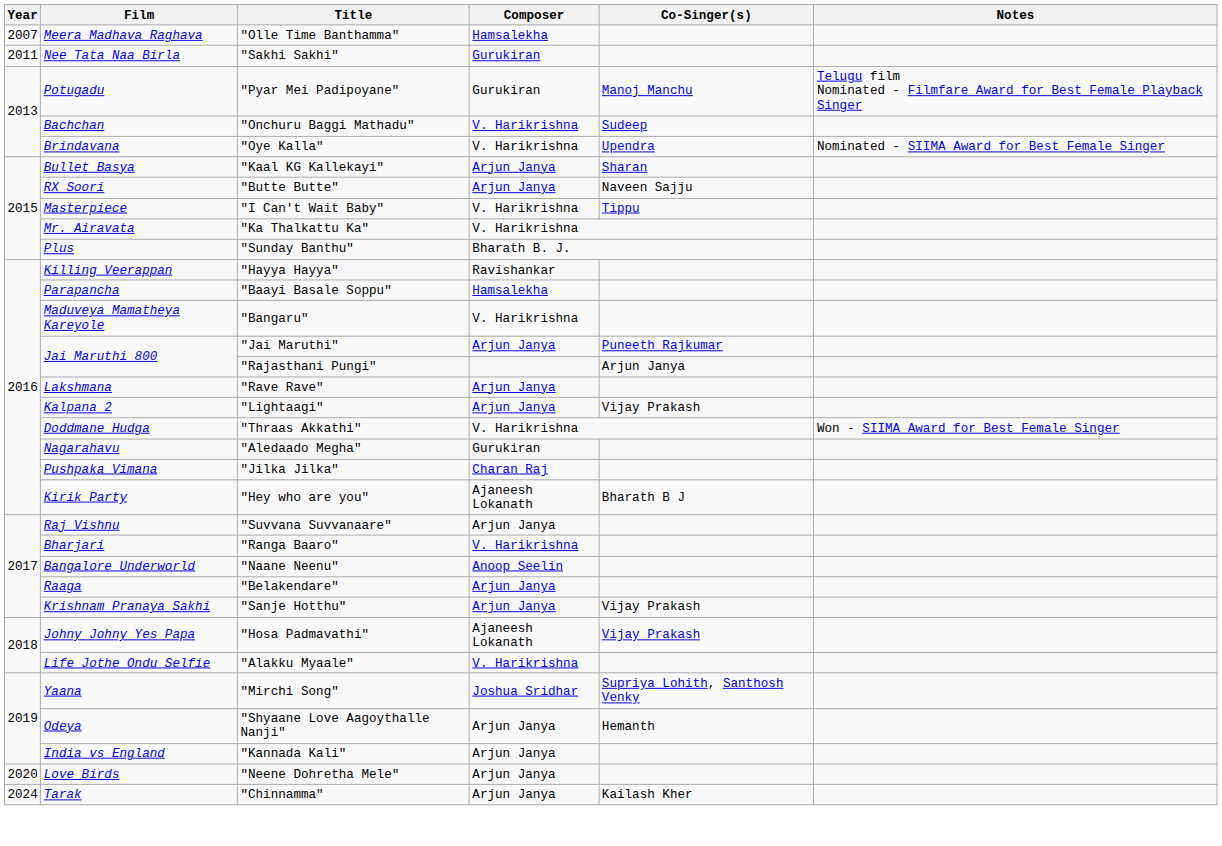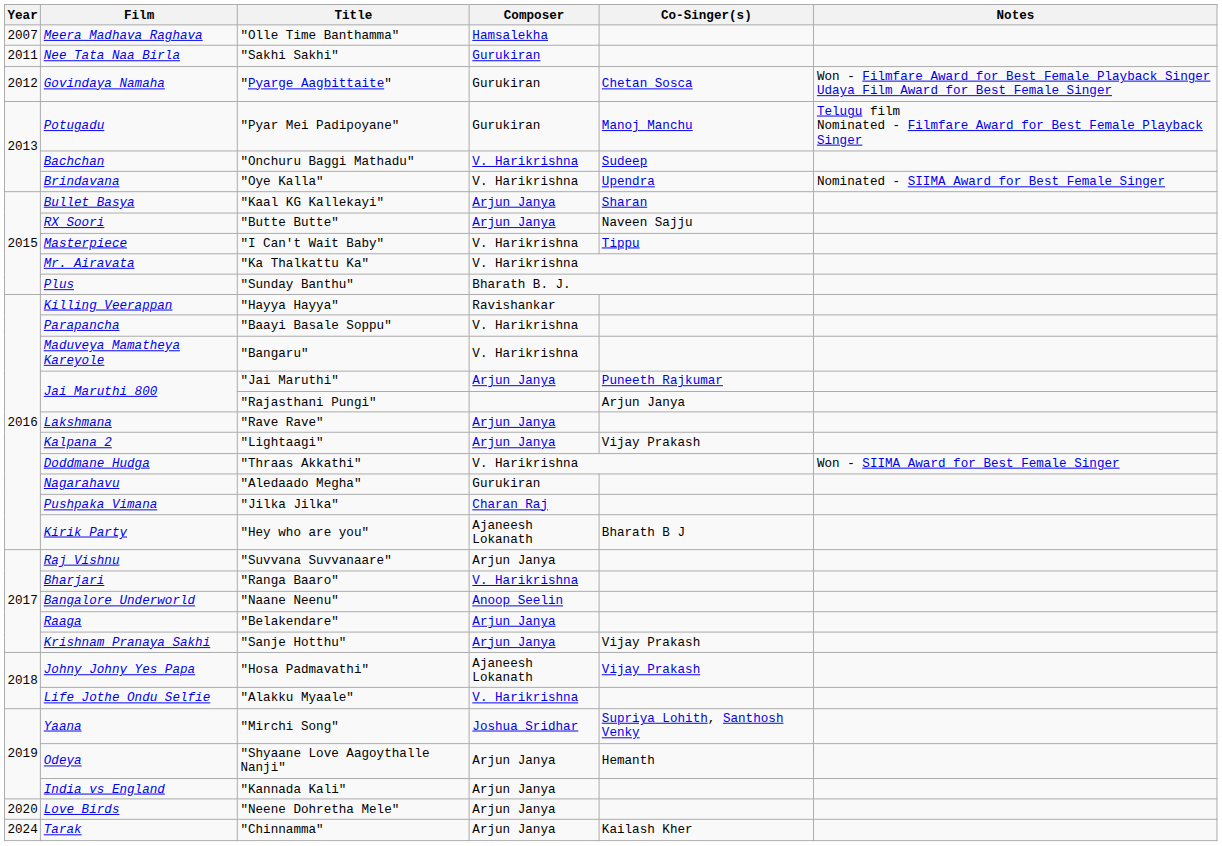 <table class="wikitable sortable">
 <tr>
 <th>Year</th>
 <th>Film</th>
 <th>Title</th>
 <th>Composer</th>
 <th>Co-Singer(s)</th>
 <th>Notes</th>
 </tr>
 <tr>
 <td>2007</td>
 <td><em><a href='#'>Meera Madhava Raghava</a></em></td>
 <td>"Olle Time Banthamma"</td>
 <td><a href='#'>Hamsalekha</a></td>
 <td></td>
 <td></td>
 </tr>
 <tr>
 <td>2011</td>
 <td><em><a href='#'>Nee Tata Naa Birla</a></em></td>
 <td>"Sakhi Sakhi"</td>
 <td><a href='#'>Gurukiran</a></td>
 <td></td>
 <td></td>
+</tr>
+<tr>
+<td>2012</td>
+<td><em><a href='#'>Govindaya Namaha</a></em></td>
+<td>"<a href='#'>Pyarge Aagbittaite</a>"</td>
+<td>Gurukiran</td>
+<td><a href='#'>Chetan Sosca</a></td>
+<td>Won - <a href='#'>Filmfare Award for Best Female Playback Singer</a> <br> <a href='#'>Udaya Film Award for Best Female Singer</a></td>
 </tr>
 <tr>
 <td rowspan="3">2013</td>
 <td><em><a href='#'>Potugadu</a></em></td>
 <td>"Pyar Mei Padipoyane"</td>
 <td>Gurukiran</td>
 <td><a href='#'>Manoj Manchu</a></td>
 <td><a href='#'>Telugu</a> film <br> Nominated - <a href='#'>Filmfare Award for Best Female Playback Singer</a></td>
 </tr>
 <tr>
 <td><em><a href='#'>Bachchan</a></em></td>
 <td>"Onchuru Baggi Mathadu"</td>
 <td><a href='#'>V. Harikrishna</a></td>
 <td><a href='#'>Sudeep</a></td>
 <td></td>
 </tr>
 <tr>
 <td><em><a href='#'>Brindavana</a></em></td>
 <td>"Oye Kalla"</td>
 <td>V. Harikrishna</td>
 <td><a href='#'>Upendra</a></td>
 <td>Nominated - <a href='#'>SIIMA Award for Best Female Singer</a></td>
 </tr>
 <tr>
 <td rowspan="5">2015</td>
 <td><em><a href='#'>Bullet Basya</a></em></td>
 <td>"Kaal KG Kallekayi"</td>
 <td><a href='#'>Arjun Janya</a></td>
 <td><a href='#'>Sharan</a></td>
 <td></td>
 </tr>
 <tr>
 <td><em><a href='#'>RX Soori</a></em></td>
 <td>"Butte Butte"</td>
 <td><a href='#'>Arjun Janya</a></td>
 <td>Naveen Sajju</td>
 <td></td>
 </tr>
 <tr>
 <td><em><a href='#'>Masterpiece</a></em></td>
 <td>"I Can't Wait Baby"</td>
 <td>V. Harikrishna</td>
 <td><a href='#'>Tippu</a></td>
 <td></td>
 </tr>
 <tr>
 <td><em><a href='#'>Mr. Airavata</a></em></td>
 <td>"Ka Thalkattu Ka"</td>
 <td colspan="2">V. Harikrishna</td>
 <td></td>
 </tr>
 <tr>
 <td><em><a href='#'>Plus</a></em></td>
 <td>"Sunday Banthu"</td>
 <td colspan="2">Bharath B. J.</td>
 <td></td>
 </tr>
 <tr>
 <td rowspan="11">2016</td>
 <td><em><a href='#'>Killing Veerappan</a></em></td>
 <td>"Hayya Hayya"</td>
 <td>Ravishankar</td>
 <td></td>
 <td></td>
 </tr>
 <tr>
 <td><em><a href='#'>Parapancha</a></em></td>
 <td>"Baayi Basale Soppu"</td>
-<td><a href='#'>Hamsalekha</a></td>
+<td>V. Harikrishna</td>
 <td></td>
 <td></td>
 </tr>
 <tr>
 <td><em><a href='#'>Maduveya Mamatheya Kareyole</a></em></td>
 <td>"Bangaru"</td>
 <td>V. Harikrishna</td>
 <td></td>
 <td></td>
 </tr>
 <tr>
 <td rowspan="2"><em><a href='#'>Jai Maruthi 800</a></em></td>
 <td>"Jai Maruthi"</td>
 <td><a href='#'>Arjun Janya</a></td>
 <td><a href='#'>Puneeth Rajkumar</a></td>
 <td></td>
 </tr>
 <tr>
 <td>"Rajasthani Pungi"</td>
 <td></td>
 <td>Arjun Janya</td>
 <td></td>
 </tr>
 <tr>
 <td><em><a href='#'>Lakshmana</a></em></td>
 <td>"Rave Rave"</td>
 <td><a href='#'>Arjun Janya</a></td>
 <td></td>
 <td></td>
 </tr>
 <tr>
 <td><em><a href='#'>Kalpana 2</a></em></td>
 <td>"Lightaagi"</td>
 <td><a href='#'>Arjun Janya</a></td>
 <td>Vijay Prakash</td>
 <td></td>
 </tr>
 <tr>
 <td><em><a href='#'>Doddmane Hudga</a></em></td>
 <td>"Thraas Akkathi"</td>
 <td colspan="2">V. Harikrishna</td>
 <td>Won - <a href='#'>SIIMA Award for Best Female Singer</a></td>
 </tr>
 <tr>
 <td><em><a href='#'>Nagarahavu</a></em></td>
 <td>"Aledaado Megha"</td>
 <td>Gurukiran</td>
 <td></td>
 <td></td>
 </tr>
 <tr>
 <td><em><a href='#'>Pushpaka Vimana</a></em></td>
 <td>"Jilka Jilka"</td>
 <td><a href='#'>Charan Raj</a></td>
 <td></td>
 <td></td>
 </tr>
 <tr>
 <td><em><a href='#'>Kirik Party</a></em></td>
 <td>"Hey who are you"</td>
 <td>Ajaneesh Lokanath</td>
 <td>Bharath B J</td>
 <td></td>
 </tr>
 <tr>
 <td rowspan="5">2017</td>
 <td><em><a href='#'>Raj Vishnu</a></em></td>
 <td>"Suvvana Suvvanaare"</td>
 <td>Arjun Janya</td>
 <td></td>
 <td></td>
 </tr>
 <tr>
 <td><em><a href='#'>Bharjari</a></em></td>
 <td>"Ranga Baaro"</td>
 <td><a href='#'>V. Harikrishna</a></td>
 <td></td>
 <td></td>
 </tr>
 <tr>
 <td><em><a href='#'>Bangalore Underworld</a></em></td>
 <td>"Naane Neenu"</td>
 <td><a href='#'>Anoop Seelin</a></td>
 <td></td>
 <td></td>
 </tr>
 <tr>
 <td><em><a href='#'>Raaga</a></em></td>
 <td>"Belakendare"</td>
 <td><a href='#'>Arjun Janya</a></td>
 <td></td>
 <td></td>
 </tr>
 <tr>
 <td><em><a href='#'>Krishnam Pranaya Sakhi</a></em></td>
 <td>"Sanje Hotthu"</td>
 <td><a href='#'>Arjun Janya</a></td>
 <td>Vijay Prakash</td>
 <td></td>
 </tr>
 <tr>
 <td rowspan="2">2018</td>
 <td><em><a href='#'>Johny Johny Yes Papa</a></em></td>
 <td>"Hosa Padmavathi"</td>
 <td>Ajaneesh Lokanath</td>
 <td><a href='#'>Vijay Prakash</a></td>
 <td></td>
 </tr>
 <tr>
 <td><em><a href='#'>Life Jothe Ondu Selfie</a></em></td>
 <td>"Alakku Myaale"</td>
 <td><a href='#'>V. Harikrishna</a></td>
 <td></td>
 <td></td>
 </tr>
 <tr>
 <td rowspan="3">2019</td>
 <td><em><a href='#'>Yaana</a></em></td>
 <td>"Mirchi Song"</td>
 <td><a href='#'>Joshua Sridhar</a></td>
 <td><a href='#'>Supriya Lohith</a>, <a href='#'>Santhosh Venky</a></td>
 <td></td>
 </tr>
 <tr>
 <td><a href='#'><em>Odeya</em></a></td>
 <td>"Shyaane Love Aagoythalle Nanji"</td>
 <td>Arjun Janya</td>
 <td>Hemanth</td>
 <td></td>
 </tr>
 <tr>
 <td><em><a href='#'>India vs England</a></em></td>
 <td>"Kannada Kali"</td>
 <td>Arjun Janya</td>
 <td></td>
 <td></td>
 </tr>
 <tr>
 <td>2020</td>
 <td><a href='#'><em>Love Birds</em></a></td>
 <td>"Neene Dohretha Mele"</td>
 <td>Arjun Janya</td>
 <td></td>
 <td></td>
 </tr>
 <tr>
 <td>2024</td>
 <td><em><a href='#'>Tarak</a></em></td>
 <td>"Chinnamma"</td>
 <td>Arjun Janya</td>
 <td>Kailash Kher</td>
 <td></td>
 </tr>
 </table>
